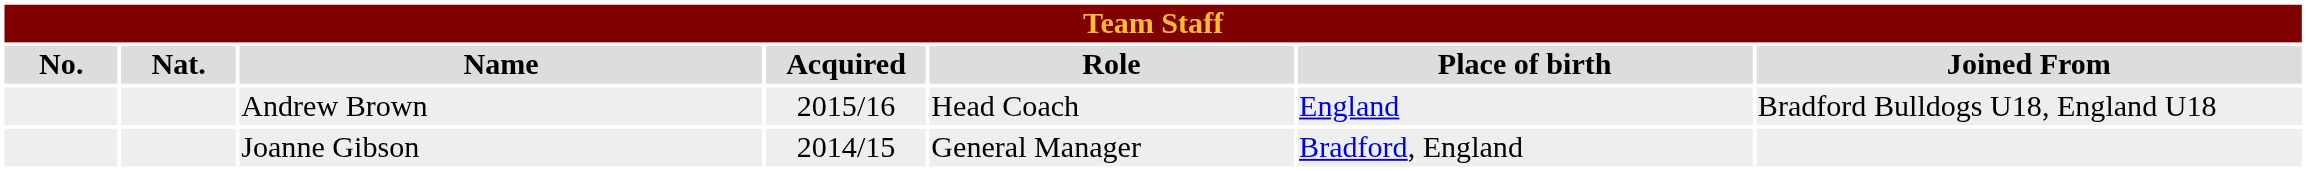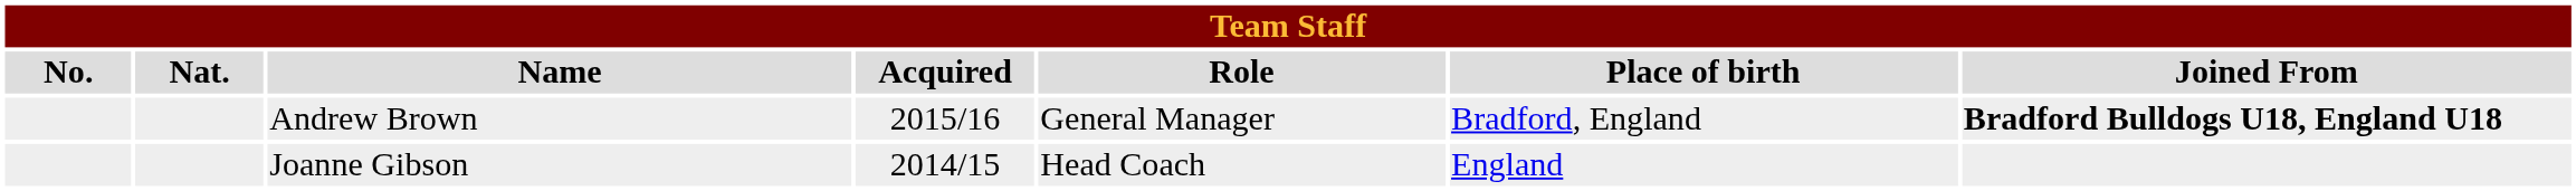 <table class="toccolours"  style="width:97%; clear:both; margin:1.5em auto; text-align:center;">
 <tr>
 <th colspan="10" style="background:maroon; color:#fbbb36;”">Team Staff</th>
 </tr>
 <tr style="background:#ddd;">
 <th width=5%>No.</th>
 <th width=5%>Nat.</th>
 <th !width=22%>Name</th>
 <th width=7%>Acquired</th>
 <th width=16%>Role</th>
 <th width=20%>Place of birth</th>
 <th width=24%>Joined From</th>
 </tr>
 <tr style="background:#eee;">
 <td></td>
 <td></td>
 <td align=left>Andrew Brown</td>
 <td>2015/16</td>
-<td align=left>Head Coach</td>
-<td align=left><a href='#'>England</a></td>
-<td align=left>Bradford Bulldogs U18, England U18</td>
+<td align=left>General Manager</td>
+<td align=left><a href='#'>Bradford</a>, England</td>
+<td align=left><strong>Bradford Bulldogs U18, England U18</strong></td>
 </tr>
 <tr style="background:#eee;">
 <td></td>
 <td></td>
 <td align=left>Joanne Gibson</td>
 <td>2014/15</td>
-<td align=left>General Manager</td>
-<td align=left><a href='#'>Bradford</a>, England</td>
+<td align=left>Head Coach</td>
+<td align=left><a href='#'>England</a></td>
 <td align=left></td>
 </tr>
 </table>
